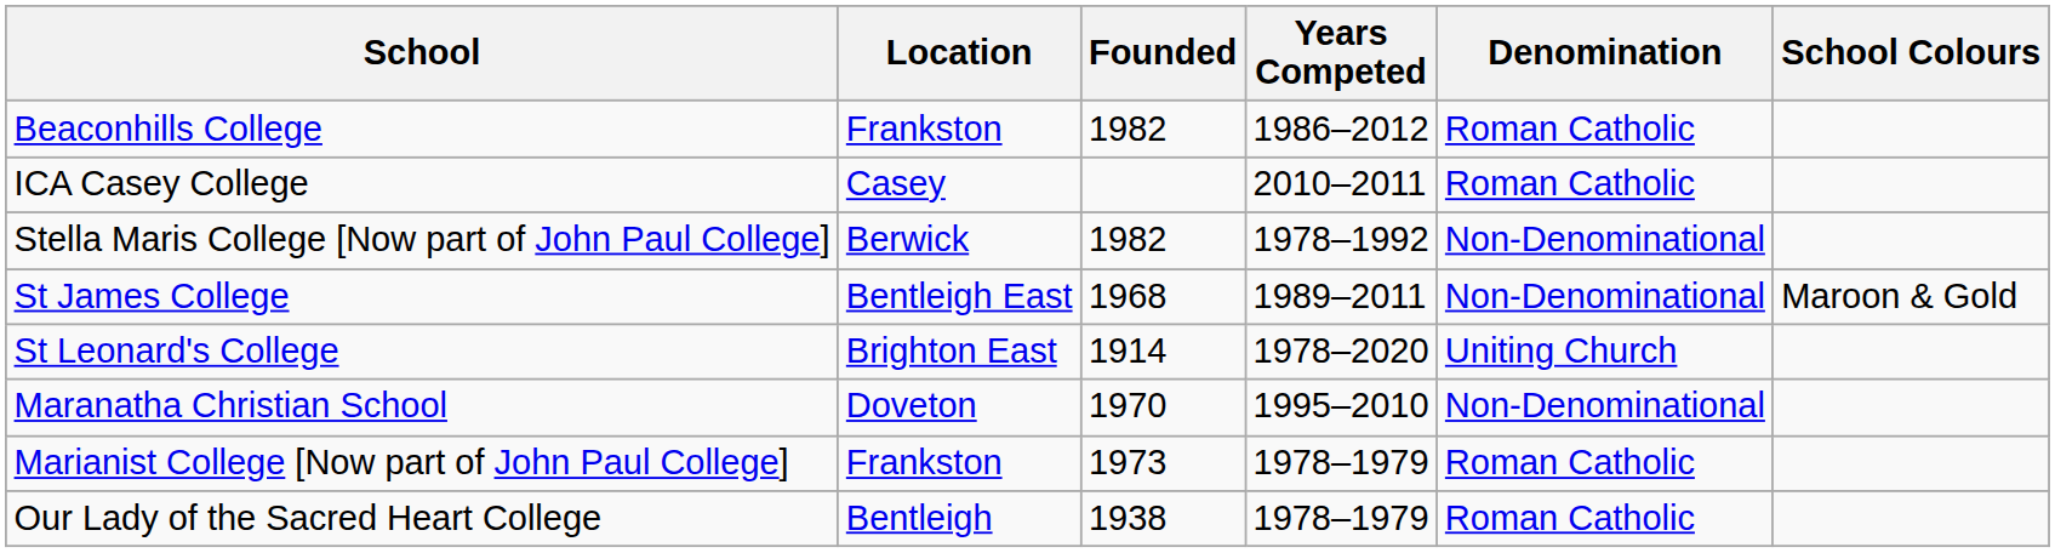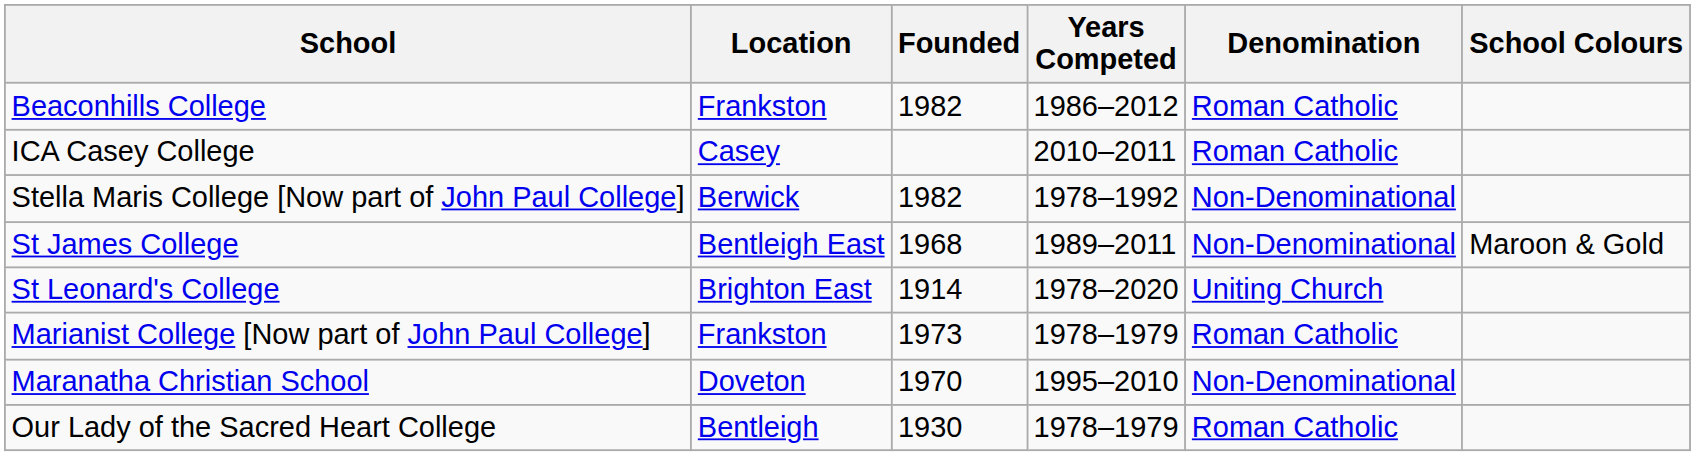 <table class="wikitable">
 <tr>
 <th>School</th>
 <th>Location</th>
 <th>Founded</th>
 <th>Years<br>Competed</th>
 <th>Denomination</th>
 <th>School Colours</th>
 </tr>
 <tr>
 <td><a href='#'>Beaconhills College</a></td>
 <td><a href='#'>Frankston</a></td>
 <td>1982</td>
 <td>1986–2012</td>
 <td><a href='#'>Roman Catholic</a></td>
 <td></td>
 </tr>
 <tr>
 <td>ICA Casey College</td>
 <td><a href='#'>Casey</a></td>
 <td></td>
 <td>2010–2011</td>
 <td><a href='#'>Roman Catholic</a></td>
 <td></td>
 </tr>
 <tr>
 <td>Stella Maris College [Now part of <a href='#'>John Paul College</a>]</td>
 <td><a href='#'>Berwick</a></td>
 <td>1982</td>
 <td>1978–1992</td>
 <td><a href='#'>Non-Denominational</a></td>
 <td></td>
 </tr>
 <tr>
 <td><a href='#'>St James College</a></td>
 <td><a href='#'>Bentleigh East</a></td>
 <td>1968</td>
 <td>1989–2011</td>
 <td><a href='#'>Non-Denominational</a></td>
 <td>Maroon & Gold</td>
 </tr>
 <tr>
 <td><a href='#'>St Leonard's College</a></td>
 <td><a href='#'>Brighton East</a></td>
 <td>1914</td>
 <td>1978–2020</td>
 <td><a href='#'>Uniting Church</a></td>
 <td></td>
 </tr>
 <tr>
+<td><a href='#'>Marianist College</a> [Now part of <a href='#'>John Paul College</a>]</td>
+<td><a href='#'>Frankston</a></td>
+<td>1973</td>
+<td>1978–1979</td>
+<td><a href='#'>Roman Catholic</a></td>
+<td></td>
+</tr>
+<tr>
 <td><a href='#'>Maranatha Christian School</a></td>
 <td><a href='#'>Doveton</a></td>
 <td>1970</td>
 <td>1995–2010</td>
 <td><a href='#'>Non-Denominational</a></td>
 <td></td>
 </tr>
 <tr>
-<td><a href='#'>Marianist College</a> [Now part of <a href='#'>John Paul College</a>]</td>
-<td><a href='#'>Frankston</a></td>
-<td>1973</td>
-<td>1978–1979</td>
-<td><a href='#'>Roman Catholic</a></td>
-<td></td>
-</tr>
-<tr>
 <td>Our Lady of the Sacred Heart College</td>
 <td><a href='#'>Bentleigh</a></td>
-<td>1938</td>
+<td>1930</td>
 <td>1978–1979</td>
 <td><a href='#'>Roman Catholic</a></td>
 <td></td>
 </tr>
 </table>
